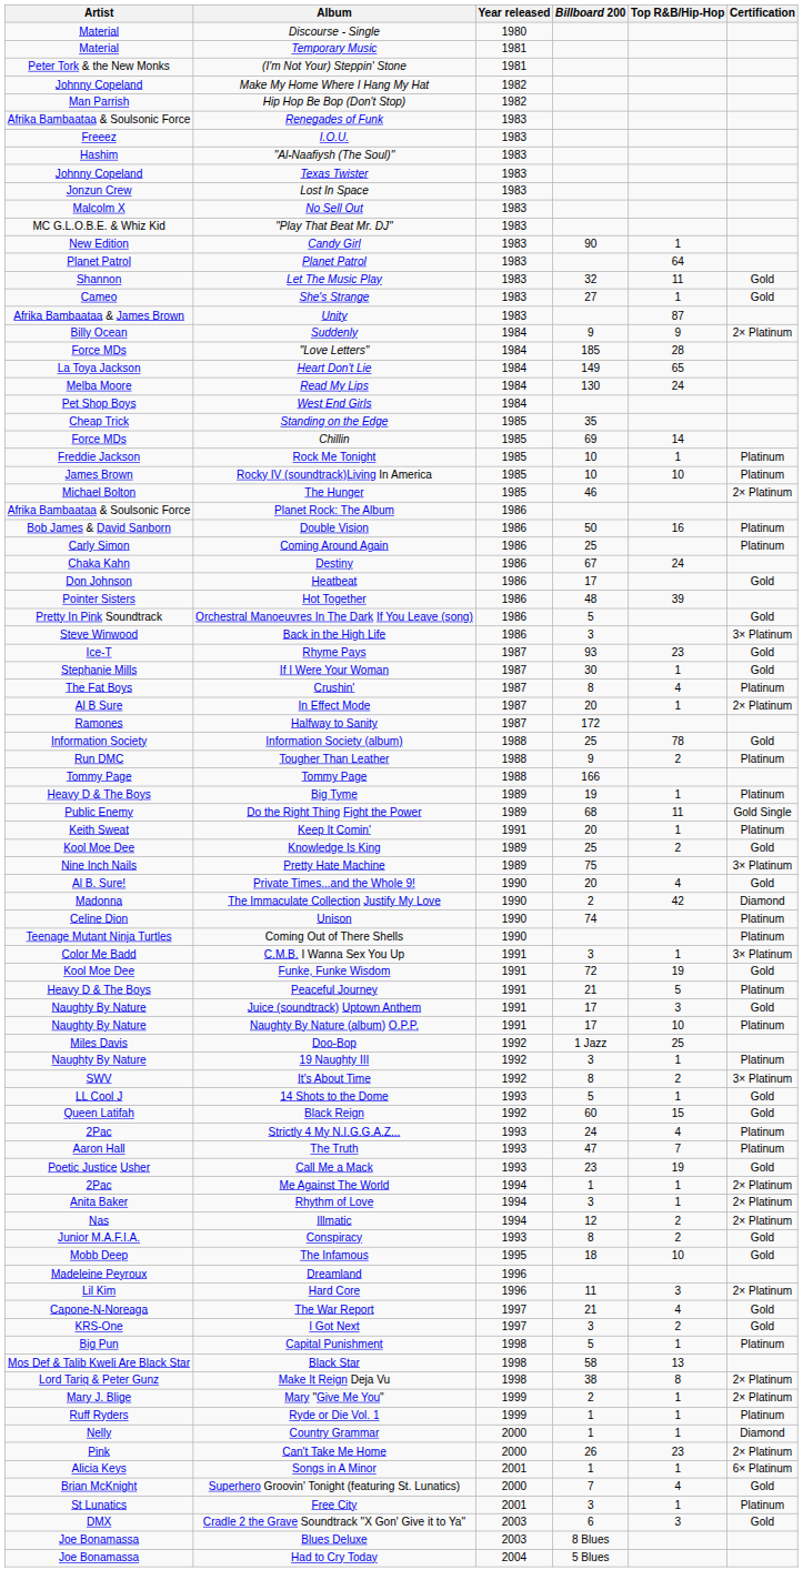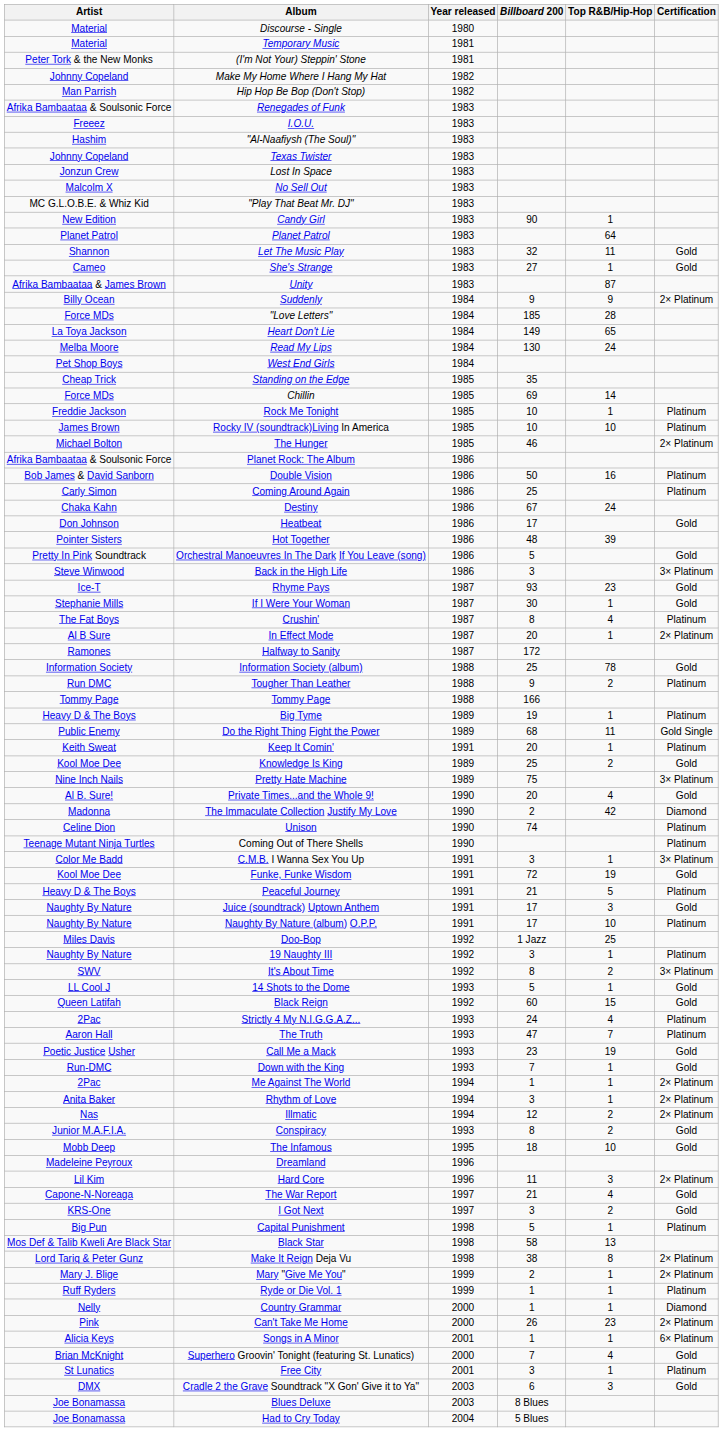 <table class="sortable wikitable" style="text-align: center; margin: 1em">
 <tr>
 <th>Artist</th>
 <th>Album</th>
 <th>Year released</th>
 <th><em>Billboard</em> 200</th>
 <th>Top R&B/Hip-Hop</th>
 <th>Certification</th>
 </tr>
 <tr>
 <td><a href='#'>Material</a></td>
 <td><em>Discourse - Single</em></td>
 <td>1980</td>
 <td></td>
 <td></td>
 <td></td>
 </tr>
 <tr>
 <td><a href='#'>Material</a></td>
 <td><em><a href='#'>Temporary Music</a></em></td>
 <td>1981</td>
 <td></td>
 <td></td>
 <td></td>
 </tr>
 <tr>
 <td><a href='#'>Peter Tork</a> & the New Monks</td>
 <td><em>(I'm Not Your) Steppin' Stone</em></td>
 <td>1981</td>
 <td></td>
 <td></td>
 <td></td>
 </tr>
 <tr>
 <td><a href='#'>Johnny Copeland</a></td>
 <td><em>Make My Home Where I Hang My Hat</em></td>
 <td>1982</td>
 <td></td>
 <td></td>
 <td></td>
 </tr>
 <tr>
 <td><a href='#'>Man Parrish</a></td>
 <td><em>Hip Hop Be Bop (Don't Stop)</em></td>
 <td>1982</td>
 <td></td>
 <td></td>
 <td></td>
 </tr>
 <tr>
 <td><a href='#'>Afrika Bambaataa</a> & Soulsonic Force</td>
 <td><em><a href='#'>Renegades of Funk</a></em></td>
 <td>1983</td>
 <td></td>
 <td></td>
 <td></td>
 </tr>
 <tr>
 <td><a href='#'>Freeez</a></td>
 <td><em><a href='#'>I.O.U.</a></em></td>
 <td>1983</td>
 <td></td>
 <td></td>
 <td></td>
 </tr>
 <tr>
 <td><a href='#'>Hashim</a></td>
 <td><em>"Al-Naafiysh (The Soul)"</em></td>
 <td>1983</td>
 <td></td>
 <td></td>
 <td></td>
 </tr>
 <tr>
 <td><a href='#'>Johnny Copeland</a></td>
 <td><em><a href='#'>Texas Twister</a></em></td>
 <td>1983</td>
 <td></td>
 <td></td>
 <td></td>
 </tr>
 <tr>
 <td><a href='#'>Jonzun Crew</a></td>
 <td><em>Lost In Space</em></td>
 <td>1983</td>
 <td></td>
 <td></td>
 <td></td>
 </tr>
 <tr>
 <td><a href='#'>Malcolm X</a></td>
 <td><em><a href='#'>No Sell Out</a></em></td>
 <td>1983</td>
 <td></td>
 <td></td>
 <td></td>
 </tr>
 <tr>
 <td>MC G.L.O.B.E. & Whiz Kid</td>
 <td><em>"Play That Beat Mr. DJ"</em></td>
 <td>1983</td>
 <td></td>
 <td></td>
 <td></td>
 </tr>
 <tr>
 <td><a href='#'>New Edition</a></td>
 <td><em><a href='#'>Candy Girl</a></em></td>
 <td>1983</td>
 <td>90</td>
 <td>1</td>
 <td></td>
 </tr>
 <tr>
 <td><a href='#'>Planet Patrol</a></td>
 <td><em><a href='#'>Planet Patrol</a></em></td>
 <td>1983</td>
 <td></td>
 <td>64</td>
 <td></td>
 </tr>
 <tr>
 <td><a href='#'>Shannon</a></td>
 <td><em><a href='#'>Let The Music Play</a></em></td>
 <td>1983</td>
 <td>32</td>
 <td>11</td>
 <td>Gold</td>
 </tr>
 <tr>
 <td><a href='#'>Cameo</a></td>
 <td><em><a href='#'>She's Strange</a></em></td>
 <td>1983</td>
 <td>27</td>
 <td>1</td>
 <td>Gold</td>
 </tr>
 <tr>
 <td><a href='#'>Afrika Bambaataa</a> & <a href='#'>James Brown</a></td>
 <td><em><a href='#'>Unity</a></em></td>
 <td>1983</td>
 <td></td>
 <td>87</td>
 <td></td>
 </tr>
 <tr>
 <td><a href='#'>Billy Ocean</a></td>
 <td><em><a href='#'>Suddenly</a></em></td>
 <td>1984</td>
 <td>9</td>
 <td>9</td>
 <td>2× Platinum</td>
 </tr>
 <tr>
 <td><a href='#'>Force MDs</a></td>
 <td><em>"Love Letters"</em></td>
 <td>1984</td>
 <td>185</td>
 <td>28</td>
 <td></td>
 </tr>
 <tr>
 <td><a href='#'>La Toya Jackson</a></td>
 <td><em><a href='#'>Heart Don't Lie</a></em></td>
 <td>1984</td>
 <td>149</td>
 <td>65</td>
 <td></td>
 </tr>
 <tr>
 <td><a href='#'>Melba Moore</a></td>
 <td><em><a href='#'>Read My Lips</a></em></td>
 <td>1984</td>
 <td>130</td>
 <td>24</td>
 <td></td>
 </tr>
 <tr>
 <td><a href='#'>Pet Shop Boys</a></td>
 <td><em><a href='#'>West End Girls</a></em></td>
 <td>1984</td>
 <td></td>
 <td></td>
 <td></td>
 </tr>
 <tr>
 <td><a href='#'>Cheap Trick</a></td>
 <td><em><a href='#'>Standing on the Edge</a></em></td>
 <td>1985</td>
 <td>35</td>
 <td></td>
 <td></td>
 </tr>
 <tr>
 <td><a href='#'>Force MDs</a></td>
 <td><em>Chillin<strong></td>
 <td>1985</td>
 <td>69</td>
 <td>14</td>
 <td></td>
 </tr>
 <tr>
 <td><a href='#'>Freddie Jackson</a></td>
 <td></em><a href='#'>Rock Me Tonight</a><em></td>
 <td>1985</td>
 <td>10</td>
 <td>1</td>
 <td>Platinum</td>
 </tr>
 <tr>
 <td><a href='#'>James Brown</a></td>
 <td></em><a href='#'>Rocky IV (soundtrack)Living</a> In America<em></td>
 <td>1985</td>
 <td>10</td>
 <td>10</td>
 <td>Platinum</td>
 </tr>
 <tr>
 <td><a href='#'>Michael Bolton</a></td>
 <td></em><a href='#'>The Hunger</a><em></td>
 <td>1985</td>
 <td>46</td>
 <td></td>
 <td>2× Platinum</td>
 </tr>
 <tr>
 <td><a href='#'>Afrika Bambaataa</a> & Soulsonic Force</td>
 <td></em><a href='#'>Planet Rock: The Album</a><em></td>
 <td>1986</td>
 <td></td>
 <td></td>
 <td></td>
 </tr>
 <tr>
 <td><a href='#'>Bob James</a> & <a href='#'>David Sanborn</a></td>
 <td></em><a href='#'>Double Vision</a><em></td>
 <td>1986</td>
 <td>50</td>
 <td>16</td>
 <td>Platinum</td>
 </tr>
 <tr>
 <td><a href='#'>Carly Simon</a></td>
 <td></em><a href='#'>Coming Around Again</a><em></td>
 <td>1986</td>
 <td>25</td>
 <td></td>
 <td>Platinum</td>
 </tr>
 <tr>
 <td><a href='#'>Chaka Kahn</a></td>
 <td></em><a href='#'>Destiny</a><em></td>
 <td>1986</td>
 <td>67</td>
 <td>24</td>
 <td></td>
 </tr>
 <tr>
 <td><a href='#'>Don Johnson</a></td>
 <td></em><a href='#'>Heatbeat</a><em></td>
 <td>1986</td>
 <td>17</td>
 <td></td>
 <td>Gold</td>
 </tr>
 <tr>
 <td><a href='#'>Pointer Sisters</a></td>
 <td></em><a href='#'>Hot Together</a><em></td>
 <td>1986</td>
 <td>48</td>
 <td>39</td>
 <td></td>
 </tr>
 <tr>
 <td><a href='#'>Pretty In Pink</a> Soundtrack</td>
 <td></em><a href='#'>Orchestral Manoeuvres In The Dark</a> <a href='#'>If You Leave (song)</a><em></td>
 <td>1986</td>
 <td>5</td>
 <td></td>
 <td>Gold</td>
 </tr>
 <tr>
 <td><a href='#'>Steve Winwood</a></td>
 <td></em><a href='#'>Back in the High Life</a><em></td>
 <td>1986</td>
 <td>3</td>
 <td></td>
 <td>3× Platinum</td>
 </tr>
 <tr>
 <td><a href='#'>Ice-T</a></td>
 <td></em><a href='#'>Rhyme Pays</a><em></td>
 <td>1987</td>
 <td>93</td>
 <td>23</td>
 <td>Gold</td>
 </tr>
 <tr>
 <td><a href='#'>Stephanie Mills</a></td>
 <td></em><a href='#'>If I Were Your Woman</a><em></td>
 <td>1987</td>
 <td>30</td>
 <td>1</td>
 <td>Gold</td>
 </tr>
 <tr>
 <td><a href='#'>The Fat Boys</a></td>
 <td></em><a href='#'>Crushin'</a><em></td>
 <td>1987</td>
 <td>8</td>
 <td>4</td>
 <td>Platinum</td>
 </tr>
 <tr>
 <td><a href='#'>Al B Sure</a></td>
 <td></em><a href='#'>In Effect Mode</a><em></td>
 <td>1987</td>
 <td>20</td>
 <td>1</td>
 <td>2× Platinum</td>
 </tr>
 <tr>
 <td><a href='#'>Ramones</a></td>
 <td></em><a href='#'>Halfway to Sanity</a><em></td>
 <td>1987</td>
 <td>172</td>
 <td></td>
 <td></td>
 </tr>
 <tr>
 <td><a href='#'>Information Society</a></td>
 <td></em><a href='#'>Information Society (album)</a><em></td>
 <td>1988</td>
 <td>25</td>
 <td>78</td>
 <td>Gold</td>
 </tr>
 <tr>
 <td><a href='#'>Run DMC</a></td>
 <td></em><a href='#'>Tougher Than Leather</a><em></td>
 <td>1988</td>
 <td>9</td>
 <td>2</td>
 <td>Platinum</td>
 </tr>
 <tr>
 <td><a href='#'>Tommy Page</a></td>
 <td></em><a href='#'>Tommy Page</a><em></td>
 <td>1988</td>
 <td>166</td>
 <td></td>
 <td></td>
 </tr>
 <tr>
 <td><a href='#'>Heavy D & The Boys</a></td>
 <td></em><a href='#'>Big Tyme</a><em></td>
 <td>1989</td>
 <td>19</td>
 <td>1</td>
 <td>Platinum</td>
 </tr>
 <tr>
 <td><a href='#'>Public Enemy</a></td>
 <td></em><a href='#'>Do the Right Thing</a> <a href='#'>Fight the Power</a><em></td>
 <td>1989</td>
 <td>68</td>
 <td>11</td>
 <td>Gold Single</td>
 </tr>
 <tr>
 <td><a href='#'>Keith Sweat</a></td>
 <td></em><a href='#'>Keep It Comin'</a><em></td>
 <td>1991</td>
 <td>20</td>
 <td>1</td>
 <td>Platinum</td>
 </tr>
 <tr>
 <td><a href='#'>Kool Moe Dee</a></td>
 <td></em><a href='#'>Knowledge Is King</a><em></td>
 <td>1989</td>
 <td>25</td>
 <td>2</td>
 <td>Gold</td>
 </tr>
 <tr>
 <td><a href='#'>Nine Inch Nails</a></td>
 <td></em><a href='#'>Pretty Hate Machine</a><em></td>
 <td>1989</td>
 <td>75</td>
 <td></td>
 <td>3× Platinum</td>
 </tr>
 <tr>
 <td><a href='#'>Al B. Sure!</a></td>
 <td></em><a href='#'>Private Times...and the Whole 9!</a><em></td>
 <td>1990</td>
 <td>20</td>
 <td>4</td>
 <td>Gold</td>
 </tr>
 <tr>
 <td><a href='#'>Madonna</a></td>
 <td></em><a href='#'>The Immaculate Collection</a> <a href='#'>Justify My Love</a><em></td>
 <td>1990</td>
 <td>2</td>
 <td>42</td>
 <td>Diamond</td>
 </tr>
 <tr>
 <td><a href='#'>Celine Dion</a></td>
 <td></em><a href='#'>Unison</a><em></td>
 <td>1990</td>
 <td>74</td>
 <td></td>
 <td>Platinum</td>
 </tr>
 <tr>
 <td><a href='#'>Teenage Mutant Ninja Turtles</a></td>
 <td></em>Coming Out of There Shells<em></td>
 <td>1990</td>
 <td></td>
 <td></td>
 <td>Platinum</td>
 </tr>
 <tr>
 <td><a href='#'>Color Me Badd</a></td>
 <td></em><a href='#'>C.M.B.</a> I Wanna Sex You Up<em></td>
 <td>1991</td>
 <td>3</td>
 <td>1</td>
 <td>3× Platinum</td>
 </tr>
 <tr>
 <td><a href='#'>Kool Moe Dee</a></td>
 <td></em><a href='#'>Funke, Funke Wisdom</a><em></td>
 <td>1991</td>
 <td>72</td>
 <td>19</td>
 <td>Gold</td>
 </tr>
 <tr>
 <td><a href='#'>Heavy D & The Boys</a></td>
 <td></em><a href='#'>Peaceful Journey</a><em></td>
 <td>1991</td>
 <td>21</td>
 <td>5</td>
 <td>Platinum</td>
 </tr>
 <tr>
 <td><a href='#'>Naughty By Nature</a></td>
 <td></em><a href='#'>Juice (soundtrack)</a> <a href='#'>Uptown Anthem</a><em></td>
 <td>1991</td>
 <td>17</td>
 <td>3</td>
 <td>Gold</td>
 </tr>
 <tr>
 <td><a href='#'>Naughty By Nature</a></td>
 <td></em><a href='#'>Naughty By Nature (album)</a> <a href='#'>O.P.P.</a><em></td>
 <td>1991</td>
 <td>17</td>
 <td>10</td>
 <td>Platinum</td>
 </tr>
 <tr>
 <td><a href='#'>Miles Davis</a></td>
 <td></em><a href='#'>Doo-Bop</a><em></td>
 <td>1992</td>
 <td>1 Jazz</td>
 <td>25</td>
 <td></td>
 </tr>
 <tr>
 <td><a href='#'>Naughty By Nature</a></td>
 <td></em><a href='#'>19 Naughty III</a><em></td>
 <td>1992</td>
 <td>3</td>
 <td>1</td>
 <td>Platinum</td>
 </tr>
 <tr>
 <td><a href='#'>SWV</a></td>
 <td></em><a href='#'>It's About Time</a><em></td>
 <td>1992</td>
 <td>8</td>
 <td>2</td>
 <td>3× Platinum</td>
 </tr>
 <tr>
 <td><a href='#'>LL Cool J</a></td>
 <td></em><a href='#'>14 Shots to the Dome</a><em></td>
 <td>1993</td>
 <td>5</td>
 <td>1</td>
 <td>Gold</td>
 </tr>
 <tr>
 <td><a href='#'>Queen Latifah</a></td>
 <td></em><a href='#'>Black Reign</a><em></td>
 <td>1992</td>
 <td>60</td>
 <td>15</td>
 <td>Gold</td>
 </tr>
 <tr>
 <td><a href='#'>2Pac</a></td>
 <td></em><a href='#'>Strictly 4 My N.I.G.G.A.Z...</a><em></td>
 <td>1993</td>
 <td>24</td>
 <td>4</td>
 <td>Platinum</td>
 </tr>
 <tr>
 <td><a href='#'>Aaron Hall</a></td>
 <td></em><a href='#'>The Truth</a><em></td>
 <td>1993</td>
 <td>47</td>
 <td>7</td>
 <td>Platinum</td>
 </tr>
 <tr>
 <td><a href='#'>Poetic Justice</a> <a href='#'>Usher</a></td>
 <td></em><a href='#'>Call Me a Mack</a><em></td>
 <td>1993</td>
 <td>23</td>
 <td>19</td>
 <td>Gold</td>
 </tr>
 <tr>
+<td><a href='#'>Run-DMC</a></td>
+<td></em><a href='#'>Down with the King</a><em></td>
+<td>1993</td>
+<td>7</td>
+<td>1</td>
+<td>Gold</td>
+</tr>
+<tr>
 <td><a href='#'>2Pac</a></td>
 <td></em><a href='#'>Me Against The World</a><em></td>
 <td>1994</td>
 <td>1</td>
 <td>1</td>
 <td>2× Platinum</td>
 </tr>
 <tr>
 <td><a href='#'>Anita Baker</a></td>
 <td></em><a href='#'>Rhythm of Love</a><em></td>
 <td>1994</td>
 <td>3</td>
 <td>1</td>
 <td>2× Platinum</td>
 </tr>
 <tr>
 <td><a href='#'>Nas</a></td>
 <td></em><a href='#'>Illmatic</a><em></td>
 <td>1994</td>
 <td>12</td>
 <td>2</td>
 <td>2× Platinum</td>
 </tr>
 <tr>
 <td><a href='#'>Junior M.A.F.I.A.</a></td>
 <td></em><a href='#'>Conspiracy</a><em></td>
 <td>1993</td>
 <td>8</td>
 <td>2</td>
 <td>Gold</td>
 </tr>
 <tr>
 <td><a href='#'>Mobb Deep</a></td>
 <td></em><a href='#'>The Infamous</a><em></td>
 <td>1995</td>
 <td>18</td>
 <td>10</td>
 <td>Gold</td>
 </tr>
 <tr>
 <td><a href='#'>Madeleine Peyroux</a></td>
 <td></em><a href='#'>Dreamland</a><em></td>
 <td>1996</td>
 <td></td>
 <td></td>
 <td></td>
 </tr>
 <tr>
 <td><a href='#'>Lil Kim</a></td>
 <td></em><a href='#'>Hard Core</a><em></td>
 <td>1996</td>
 <td>11</td>
 <td>3</td>
 <td>2× Platinum</td>
 </tr>
 <tr>
 <td><a href='#'>Capone-N-Noreaga</a></td>
 <td></em><a href='#'>The War Report</a><em></td>
 <td>1997</td>
 <td>21</td>
 <td>4</td>
 <td>Gold</td>
 </tr>
 <tr>
 <td><a href='#'>KRS-One</a></td>
 <td></em><a href='#'>I Got Next</a><em></td>
 <td>1997</td>
 <td>3</td>
 <td>2</td>
 <td>Gold</td>
 </tr>
 <tr>
 <td><a href='#'>Big Pun</a></td>
 <td></em><a href='#'>Capital Punishment</a><em></td>
 <td>1998</td>
 <td>5</td>
 <td>1</td>
 <td>Platinum</td>
 </tr>
 <tr>
 <td><a href='#'>Mos Def & Talib Kweli Are Black Star</a></td>
 <td></em><a href='#'>Black Star</a><em></td>
 <td>1998</td>
 <td>58</td>
 <td>13</td>
 <td></td>
 </tr>
 <tr>
 <td><a href='#'>Lord Tariq & Peter Gunz</a></td>
 <td></em><a href='#'>Make It Reign</a> Deja Vu<em></td>
 <td>1998</td>
 <td>38</td>
 <td>8</td>
 <td>2× Platinum</td>
 </tr>
 <tr>
 <td><a href='#'>Mary J. Blige</a></td>
 <td></em><a href='#'>Mary</a> "<a href='#'>Give Me You</a>" <em></td>
 <td>1999</td>
 <td>2</td>
 <td>1</td>
 <td>2× Platinum</td>
 </tr>
 <tr>
 <td><a href='#'>Ruff Ryders</a></td>
 <td></em><a href='#'>Ryde or Die Vol. 1</a><em></td>
 <td>1999</td>
 <td>1</td>
 <td>1</td>
 <td>Platinum</td>
 </tr>
 <tr>
 <td><a href='#'>Nelly</a></td>
 <td></em><a href='#'>Country Grammar</a><em></td>
 <td>2000</td>
 <td>1</td>
 <td>1</td>
 <td>Diamond</td>
 </tr>
 <tr>
 <td><a href='#'>Pink</a></td>
 <td></em><a href='#'>Can't Take Me Home</a><em></td>
 <td>2000</td>
 <td>26</td>
 <td>23</td>
 <td>2× Platinum</td>
 </tr>
 <tr>
 <td><a href='#'>Alicia Keys</a></td>
 <td></em><a href='#'>Songs in A Minor</a><em></td>
 <td>2001</td>
 <td>1</td>
 <td>1</td>
 <td>6× Platinum</td>
 </tr>
 <tr>
 <td><a href='#'>Brian McKnight</a></td>
 <td></em><a href='#'>Superhero</a> Groovin' Tonight (featuring St. Lunatics)<em></td>
 <td>2000</td>
 <td>7</td>
 <td>4</td>
 <td>Gold</td>
 </tr>
 <tr>
 <td><a href='#'>St Lunatics</a></td>
 <td></em><a href='#'>Free City</a><em></td>
 <td>2001</td>
 <td>3</td>
 <td>1</td>
 <td>Platinum</td>
 </tr>
 <tr>
 <td><a href='#'>DMX</a></td>
 <td></em><a href='#'>Cradle 2 the Grave</a> Soundtrack "X Gon' Give it to Ya" <em></td>
 <td>2003</td>
 <td>6</td>
 <td>3</td>
 <td>Gold</td>
 </tr>
 <tr>
 <td><a href='#'>Joe Bonamassa</a></td>
 <td></em><a href='#'>Blues Deluxe</a><em></td>
 <td>2003</td>
 <td>8 Blues</td>
 <td></td>
 <td></td>
 </tr>
 <tr>
 <td><a href='#'>Joe Bonamassa</a></td>
 <td></em><a href='#'>Had to Cry Today</a> <em></td>
 <td>2004</td>
 <td>5 Blues</td>
 <td></td>
 <td></td>
 </tr>
 </table>
